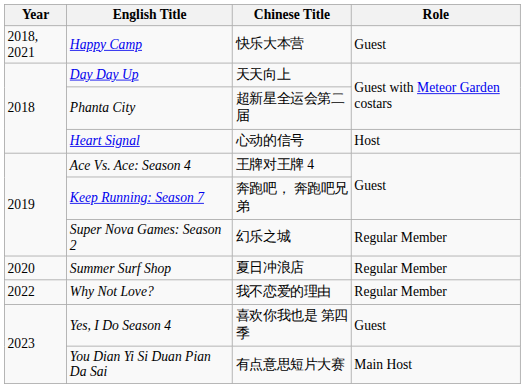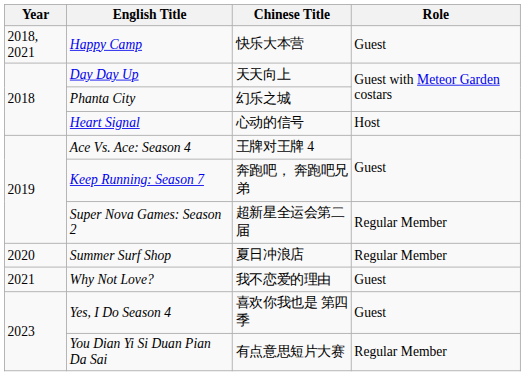 <table class="wikitable">
 <tr>
 <th>Year</th>
 <th>English Title</th>
 <th>Chinese Title</th>
 <th>Role</th>
 </tr>
 <tr>
 <td>2018, 2021</td>
 <td><a href='#'><em>Happy Camp</em></a></td>
 <td>快乐大本营</td>
 <td>Guest</td>
 </tr>
 <tr>
 <td rowspan="3">2018</td>
 <td><em><a href='#'>Day Day Up</a></em></td>
 <td>天天向上</td>
 <td rowspan="2">Guest with <a href='#'>Meteor Garden</a> costars</td>
 </tr>
 <tr>
 <td><em>Phanta City</em></td>
-<td>超新星全运会第二届</td>
+<td>幻乐之城</td>
 </tr>
 <tr>
 <td><a href='#'><em>Heart Signal</em></a></td>
 <td>心动的信号</td>
 <td>Host</td>
 </tr>
 <tr>
 <td rowspan="3">2019</td>
 <td><em>Ace Vs. Ace: Season 4</em></td>
 <td>王牌对王牌 4</td>
 <td rowspan="2">Guest</td>
 </tr>
 <tr>
 <td><a href='#'><em>Keep Running: Season 7</em></a></td>
 <td>奔跑吧， 奔跑吧兄弟</td>
 </tr>
 <tr>
 <td><em>Super Nova Games: Season 2</em></td>
-<td>幻乐之城</td>
+<td>超新星全运会第二届</td>
 <td>Regular Member</td>
 </tr>
 <tr>
 <td>2020</td>
 <td><em>Summer Surf Shop</em></td>
 <td>夏日冲浪店</td>
 <td>Regular Member</td>
 </tr>
 <tr>
-<td>2022</td>
+<td>2021</td>
 <td><em>Why Not Love?</em></td>
 <td>我不恋爱的理由</td>
-<td>Regular Member</td>
+<td>Guest</td>
 </tr>
 <tr>
 <td rowspan="2">2023</td>
 <td><em>Yes, I Do Season 4</em></td>
 <td>喜欢你我也是 第四季</td>
 <td>Guest</td>
 </tr>
 <tr>
 <td><em>You Dian Yi Si Duan Pian Da Sai</em></td>
 <td>有点意思短片大赛</td>
-<td>Main Host</td>
+<td>Regular Member</td>
 </tr>
 </table>
